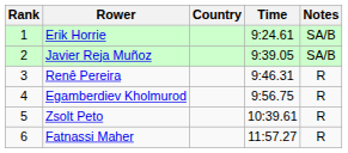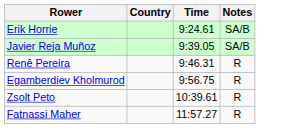 <table class="wikitable" style="text-align:center">
 <tr>
-<th>Rank</th>
 <th>Rower</th>
 <th>Country</th>
 <th>Time</th>
 <th>Notes</th>
 </tr>
 <tr bgcolor=ccffcc>
-<td>1</td>
 <td align="left"><a href='#'>Erik Horrie</a></td>
 <td align="left"></td>
 <td>9:24.61</td>
 <td>SA/B</td>
 </tr>
 <tr bgcolor=ccffcc>
-<td>2</td>
 <td align="left"><a href='#'>Javier Reja Muñoz</a></td>
 <td align="left"></td>
 <td>9:39.05</td>
 <td>SA/B</td>
 </tr>
 <tr>
-<td>3</td>
 <td align="left"><a href='#'>Renê Pereira</a></td>
 <td align="left"></td>
 <td>9:46.31</td>
 <td>R</td>
 </tr>
 <tr>
-<td>4</td>
 <td align="left"><a href='#'>Egamberdiev Kholmurod</a></td>
 <td align="left"></td>
 <td>9:56.75</td>
 <td>R</td>
 </tr>
 <tr>
-<td>5</td>
 <td align="left"><a href='#'>Zsolt Peto</a></td>
 <td align="left"></td>
 <td>10:39.61</td>
 <td>R</td>
 </tr>
 <tr>
-<td>6</td>
 <td align="left"><a href='#'>Fatnassi Maher</a></td>
 <td align="left"></td>
 <td>11:57.27</td>
 <td>R</td>
 </tr>
 </table>
